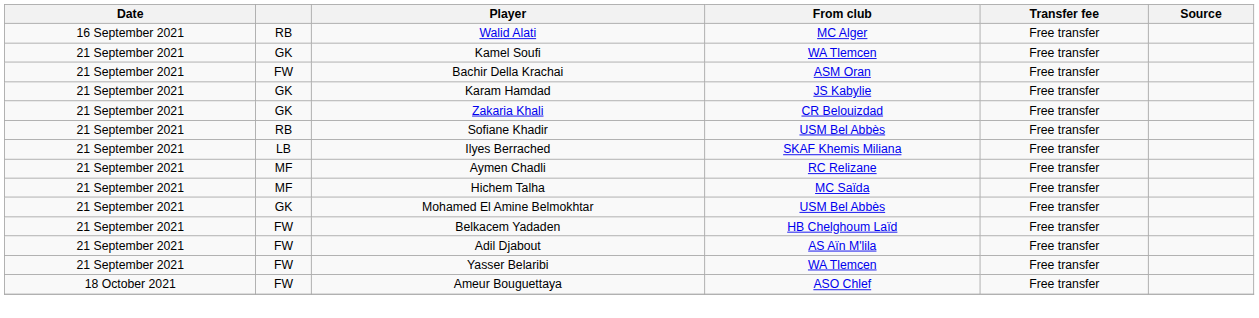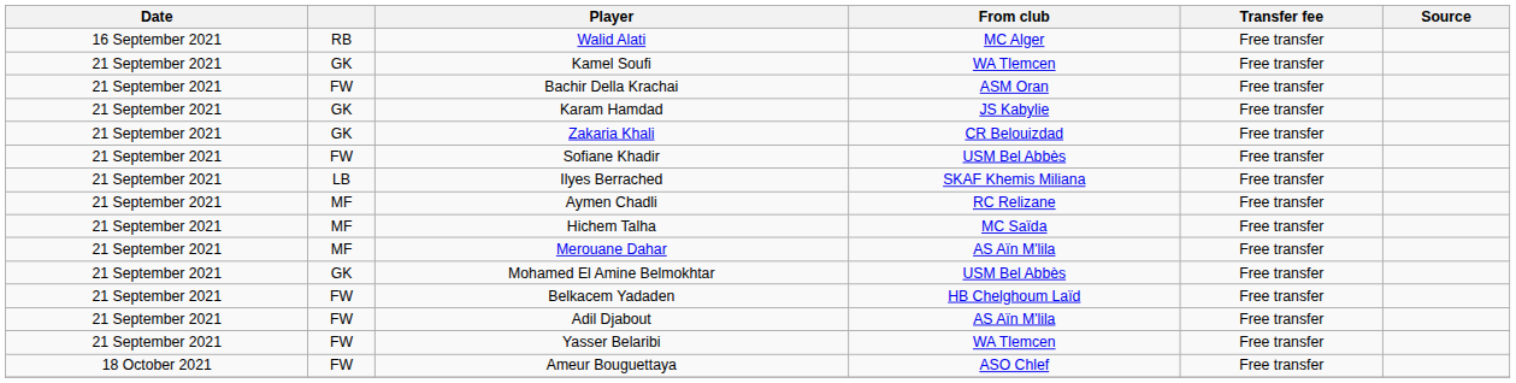 <table class="wikitable sortable" style="width:70%; text-align:center; font-size:85%; text-align:centre;">
 <tr>
 <th>Date</th>
 <th></th>
 <th>Player</th>
 <th>From club</th>
 <th>Transfer fee</th>
 <th>Source</th>
 </tr>
 <tr>
 <td>16 September 2021</td>
 <td>RB</td>
 <td> <a href='#'>Walid Alati</a></td>
 <td><a href='#'>MC Alger</a></td>
 <td>Free transfer</td>
 <td></td>
 </tr>
 <tr>
 <td>21 September 2021</td>
 <td>GK</td>
 <td> Kamel Soufi</td>
 <td><a href='#'>WA Tlemcen</a></td>
 <td>Free transfer</td>
 <td></td>
 </tr>
 <tr>
 <td>21 September 2021</td>
 <td>FW</td>
 <td> Bachir Della Krachai</td>
 <td><a href='#'>ASM Oran</a></td>
 <td>Free transfer</td>
 <td></td>
 </tr>
 <tr>
 <td>21 September 2021</td>
 <td>GK</td>
 <td> Karam Hamdad</td>
 <td><a href='#'>JS Kabylie</a></td>
 <td>Free transfer</td>
 <td></td>
 </tr>
 <tr>
 <td>21 September 2021</td>
 <td>GK</td>
 <td> <a href='#'>Zakaria Khali</a></td>
 <td><a href='#'>CR Belouizdad</a></td>
 <td>Free transfer</td>
 <td></td>
 </tr>
 <tr>
 <td>21 September 2021</td>
-<td>RB</td>
+<td>FW</td>
 <td> Sofiane Khadir</td>
 <td><a href='#'>USM Bel Abbès</a></td>
 <td>Free transfer</td>
 <td></td>
 </tr>
 <tr>
 <td>21 September 2021</td>
 <td>LB</td>
 <td> Ilyes Berrached</td>
 <td><a href='#'>SKAF Khemis Miliana</a></td>
 <td>Free transfer</td>
 <td></td>
 </tr>
 <tr>
 <td>21 September 2021</td>
 <td>MF</td>
 <td> Aymen Chadli</td>
 <td><a href='#'>RC Relizane</a></td>
 <td>Free transfer</td>
 <td></td>
 </tr>
 <tr>
 <td>21 September 2021</td>
 <td>MF</td>
 <td> Hichem Talha</td>
 <td><a href='#'>MC Saïda</a></td>
+<td>Free transfer</td>
+<td></td>
+</tr>
+<tr>
+<td>21 September 2021</td>
+<td>MF</td>
+<td> <a href='#'>Merouane Dahar</a></td>
+<td><a href='#'>AS Aïn M'lila</a></td>
 <td>Free transfer</td>
 <td></td>
 </tr>
 <tr>
 <td>21 September 2021</td>
 <td>GK</td>
 <td> Mohamed El Amine Belmokhtar</td>
 <td><a href='#'>USM Bel Abbès</a></td>
 <td>Free transfer</td>
 <td></td>
 </tr>
 <tr>
 <td>21 September 2021</td>
 <td>FW</td>
 <td> Belkacem Yadaden</td>
 <td><a href='#'>HB Chelghoum Laïd</a></td>
 <td>Free transfer</td>
 <td></td>
 </tr>
 <tr>
 <td>21 September 2021</td>
 <td>FW</td>
 <td> Adil Djabout</td>
 <td><a href='#'>AS Aïn M'lila</a></td>
 <td>Free transfer</td>
 <td></td>
 </tr>
 <tr>
 <td>21 September 2021</td>
 <td>FW</td>
 <td> Yasser Belaribi</td>
 <td><a href='#'>WA Tlemcen</a></td>
 <td>Free transfer</td>
 <td></td>
 </tr>
 <tr>
 <td>18 October 2021</td>
 <td>FW</td>
 <td> Ameur Bouguettaya</td>
 <td><a href='#'>ASO Chlef</a></td>
 <td>Free transfer</td>
 <td></td>
 </tr>
 <tr>
 </tr>
 </table>
